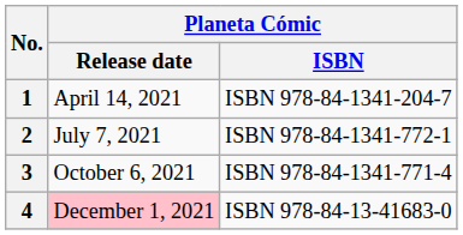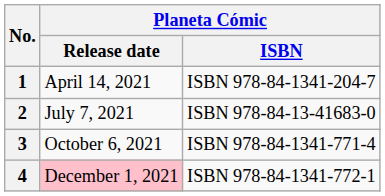 <table class="wikitable" style="font-size:small">
 <tr>
 <th rowspan="2">No.</th>
 <th colspan="2"> <a href='#'>Planeta Cómic</a></th>
 </tr>
 <tr>
 <th>Release date</th>
 <th><a href='#'>ISBN</a></th>
 </tr>
 <tr>
 <th>1</th>
 <td>April 14, 2021</td>
 <td>ISBN 978-84-1341-204-7</td>
 </tr>
 <tr>
 <th>2</th>
 <td>July 7, 2021</td>
-<td>ISBN 978-84-1341-772-1</td>
+<td>ISBN 978-84-13-41683-0</td>
 </tr>
 <tr>
 <th>3</th>
 <td>October 6, 2021</td>
 <td>ISBN 978-84-1341-771-4</td>
 </tr>
 <tr>
 <th>4</th>
 <td style="background: pink;">December 1, 2021</td>
-<td>ISBN 978-84-13-41683-0</td>
+<td>ISBN 978-84-1341-772-1</td>
 </tr>
 </table>
